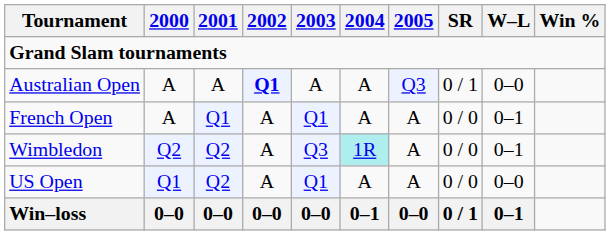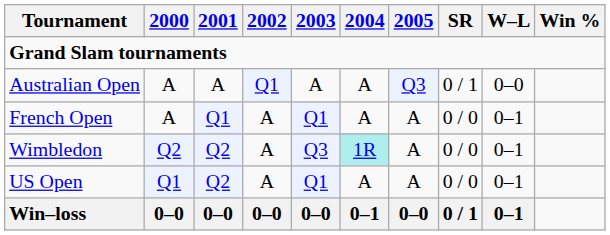 <table class=wikitable style=text-align:center;font-size:97%>
 <tr>
 <th>Tournament</th>
 <th><a href='#'>2000</a></th>
 <th><a href='#'>2001</a></th>
 <th><a href='#'>2002</a></th>
 <th><a href='#'>2003</a></th>
 <th><a href='#'>2004</a></th>
 <th><a href='#'>2005</a></th>
 <th>SR</th>
 <th>W–L</th>
 <th>Win %</th>
 </tr>
 <tr>
 <td colspan=10 align=left><strong>Grand Slam tournaments</strong></td>
 </tr>
 <tr>
 <td align=left><a href='#'>Australian Open</a></td>
 <td>A</td>
 <td>A</td>
-<td bgcolor=ecf2ff><strong><a href='#'>Q1</a></strong></td>
+<td bgcolor=ecf2ff><a href='#'>Q1</a></td>
 <td>A</td>
 <td>A</td>
 <td bgcolor=ecf2ff><a href='#'>Q3</a></td>
 <td>0 / 1</td>
 <td>0–0</td>
 <td></td>
 </tr>
 <tr>
 <td align=left><a href='#'>French Open</a></td>
 <td>A</td>
 <td bgcolor=ecf2ff><a href='#'>Q1</a></td>
 <td>A</td>
 <td bgcolor=ecf2ff><a href='#'>Q1</a></td>
 <td>A</td>
 <td>A</td>
 <td>0 / 0</td>
 <td>0–1</td>
 <td></td>
 </tr>
 <tr>
 <td align=left><a href='#'>Wimbledon</a></td>
 <td bgcolor=ecf2ff><a href='#'>Q2</a></td>
 <td bgcolor=ecf2ff><a href='#'>Q2</a></td>
 <td>A</td>
 <td bgcolor=ecf2ff><a href='#'>Q3</a></td>
 <td bgcolor=afeeee><a href='#'>1R</a></td>
 <td>A</td>
 <td>0 / 0</td>
 <td>0–1</td>
 <td></td>
 </tr>
 <tr>
 <td align=left><a href='#'>US Open</a></td>
 <td bgcolor=ecf2ff><a href='#'>Q1</a></td>
 <td bgcolor=ecf2ff><a href='#'>Q2</a></td>
 <td>A</td>
 <td bgcolor=ecf2ff><a href='#'>Q1</a></td>
 <td>A</td>
 <td>A</td>
 <td>0 / 0</td>
-<td>0–0</td>
+<td>0–1</td>
 <td></td>
 </tr>
 <tr>
 <th style=text-align:left>Win–loss</th>
 <th>0–0</th>
 <th>0–0</th>
 <th>0–0</th>
 <th>0–0</th>
 <th>0–1</th>
 <th>0–0</th>
 <th>0 / 1</th>
 <th>0–1</th>
 <td></td>
 </tr>
 </table>
